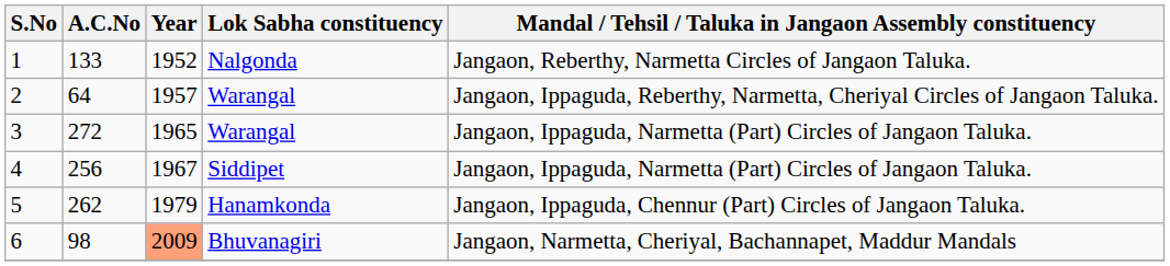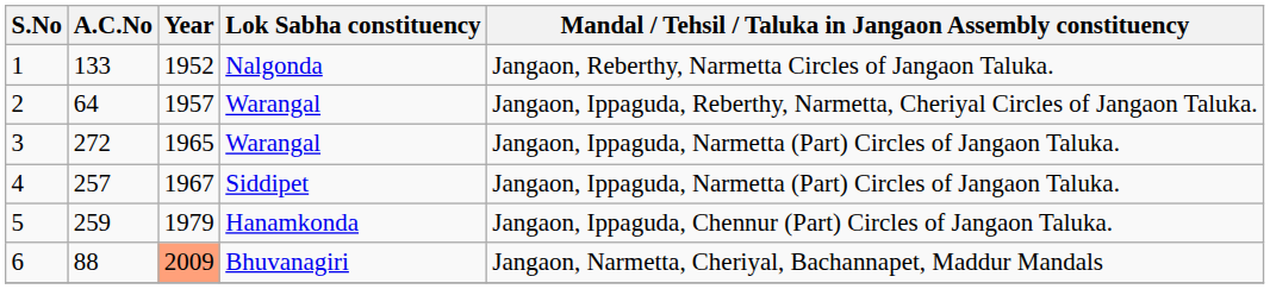 <table class="wikitable">
 <tr>
 <th>S.No</th>
 <th>A.C.No</th>
 <th>Year</th>
 <th>Lok Sabha constituency</th>
 <th>Mandal / Tehsil / Taluka in Jangaon Assembly constituency</th>
 </tr>
 <tr>
 <td>1</td>
 <td>133</td>
 <td>1952</td>
 <td><a href='#'>Nalgonda</a></td>
 <td>Jangaon, Reberthy, Narmetta Circles of Jangaon Taluka.</td>
 </tr>
 <tr>
 <td>2</td>
 <td>64</td>
 <td>1957</td>
 <td><a href='#'>Warangal</a></td>
 <td>Jangaon, Ippaguda, Reberthy, Narmetta, Cheriyal Circles of Jangaon Taluka.</td>
 </tr>
 <tr>
 <td>3</td>
 <td>272</td>
 <td>1965</td>
 <td><a href='#'>Warangal</a></td>
 <td>Jangaon, Ippaguda, Narmetta (Part) Circles of Jangaon Taluka.</td>
 </tr>
 <tr>
 <td>4</td>
-<td>256</td>
+<td>257</td>
 <td>1967</td>
 <td><a href='#'>Siddipet</a></td>
 <td>Jangaon, Ippaguda, Narmetta (Part) Circles of Jangaon Taluka.</td>
 </tr>
 <tr>
 <td>5</td>
-<td>262</td>
+<td>259</td>
 <td>1979</td>
 <td><a href='#'>Hanamkonda</a></td>
 <td>Jangaon, Ippaguda, Chennur (Part) Circles of Jangaon Taluka.</td>
 </tr>
 <tr>
 <td>6</td>
-<td>98</td>
+<td>88</td>
 <td style="background: lightsalmon;">2009</td>
 <td><a href='#'>Bhuvanagiri</a></td>
 <td>Jangaon, Narmetta, Cheriyal, Bachannapet, Maddur Mandals</td>
 </tr>
 <tr>
 </tr>
 </table>
